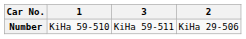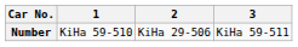 <table class="wikitable">
 <tr>
 <th>Car No.</th>
 <th>1</th>
+<th>2</th>
 <th>3</th>
-<th>2</th>
 </tr>
 <tr>
 <th>Number</th>
 <td>KiHa 59-510</td>
+<td>KiHa 29-506</td>
 <td>KiHa 59-511</td>
-<td>KiHa 29-506</td>
 </tr>
 </table>
